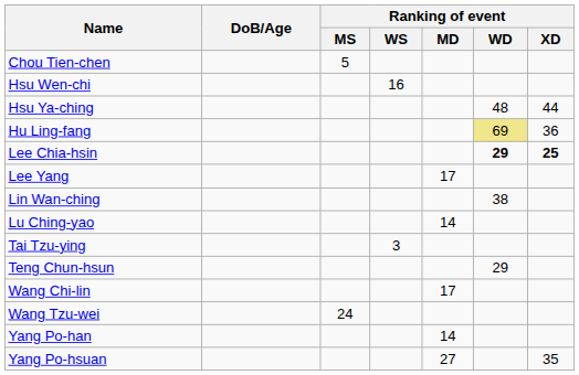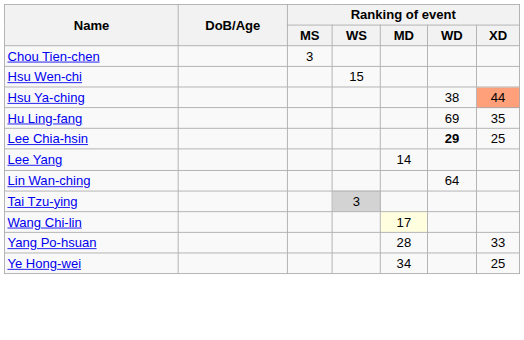 <table class="wikitable"  style="width:600px; font-size:95%; text-align:center">
 <tr>
 <th align="left" rowspan="2">Name</th>
 <th align="left" rowspan="2">DoB/Age</th>
 <th align="center" colspan="5">Ranking of event</th>
 </tr>
 <tr>
 <th align="left">MS</th>
 <th align="left">WS</th>
 <th align="left">MD</th>
 <th align="left">WD</th>
 <th align="left">XD</th>
 </tr>
 <tr>
 <td align="left"><a href='#'>Chou Tien-chen</a></td>
 <td align="left"></td>
-<td>5</td>
+<td>3</td>
 <td></td>
 <td></td>
 <td></td>
 <td></td>
 </tr>
 <tr>
 <td align="left"><a href='#'>Hsu Wen-chi</a></td>
 <td align="left"></td>
 <td></td>
-<td>16</td>
+<td>15</td>
 <td></td>
 <td></td>
 <td></td>
 </tr>
 <tr>
 <td align="left"><a href='#'>Hsu Ya-ching</a></td>
 <td align="left"></td>
 <td></td>
 <td></td>
 <td></td>
-<td>48</td>
-<td>44</td>
+<td>38</td>
+<td style="background: lightsalmon;">44</td>
 </tr>
 <tr>
 <td align="left"><a href='#'>Hu Ling-fang</a></td>
 <td align="left"></td>
 <td></td>
 <td></td>
 <td></td>
-<td style="background: khaki;">69</td>
-<td>36</td>
+<td>69</td>
+<td>35</td>
 </tr>
 <tr>
 <td align="left"><a href='#'>Lee Chia-hsin</a></td>
 <td align="left"></td>
 <td></td>
 <td></td>
 <td></td>
 <td><strong>29</strong></td>
-<td><strong>25</strong></td>
+<td>25</td>
 </tr>
 <tr>
 <td align="left"><a href='#'>Lee Yang</a></td>
 <td align="left"></td>
 <td></td>
 <td></td>
-<td>17</td>
+<td>14</td>
 <td></td>
 <td></td>
 </tr>
 <tr>
 <td align="left"><a href='#'>Lin Wan-ching</a></td>
 <td align="left"></td>
 <td></td>
 <td></td>
 <td></td>
-<td>38</td>
-<td></td>
-</tr>
-<tr>
-<td align="left"><a href='#'>Lu Ching-yao</a></td>
-<td align="left"></td>
-<td></td>
-<td></td>
-<td>14</td>
-<td></td>
+<td>64</td>
 <td></td>
 </tr>
 <tr>
 <td align="left"><a href='#'>Tai Tzu-ying</a></td>
 <td align="left"></td>
 <td></td>
-<td>3</td>
+<td style="background: lightgrey;">3</td>
 <td></td>
 <td></td>
-<td></td>
-</tr>
-<tr>
-<td align="left"><a href='#'>Teng Chun-hsun</a></td>
-<td align="left"></td>
-<td></td>
-<td></td>
-<td></td>
-<td>29</td>
 <td></td>
 </tr>
 <tr>
 <td align="left"><a href='#'>Wang Chi-lin</a></td>
 <td align="left"></td>
 <td></td>
 <td></td>
-<td>17</td>
-<td></td>
-<td></td>
-</tr>
-<tr>
-<td align="left"><a href='#'>Wang Tzu-wei</a></td>
-<td align="left"></td>
-<td>24</td>
-<td></td>
-<td></td>
-<td></td>
-<td></td>
-</tr>
-<tr>
-<td align="left"><a href='#'>Yang Po-han</a></td>
-<td align="left"></td>
-<td></td>
-<td></td>
-<td>14</td>
+<td style="background: lightyellow;">17</td>
 <td></td>
 <td></td>
 </tr>
 <tr>
 <td align="left"><a href='#'>Yang Po-hsuan</a></td>
 <td align="left"></td>
 <td></td>
 <td></td>
-<td>27</td>
+<td>28</td>
 <td></td>
-<td>35</td>
+<td>33</td>
+</tr>
+<tr>
+<td align="left"><a href='#'>Ye Hong-wei</a></td>
+<td align="left"></td>
+<td></td>
+<td></td>
+<td>34</td>
+<td></td>
+<td>25</td>
 </tr>
 </table>
